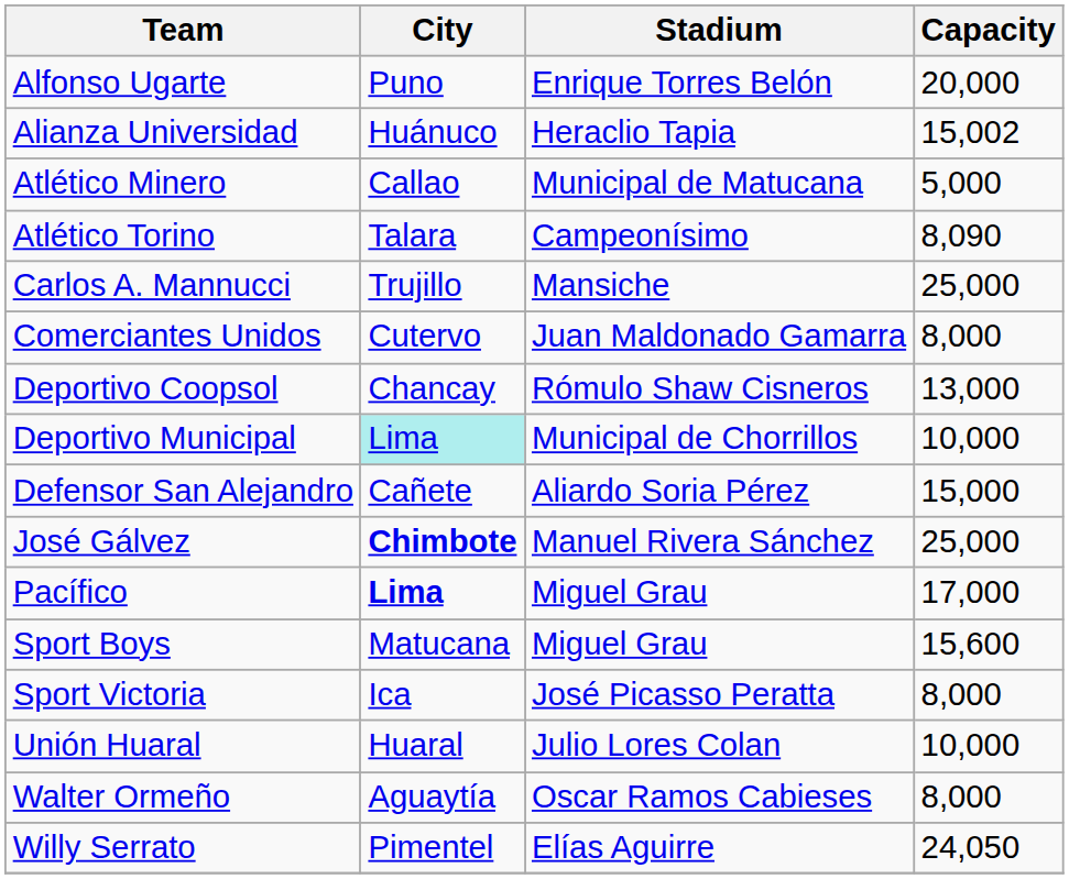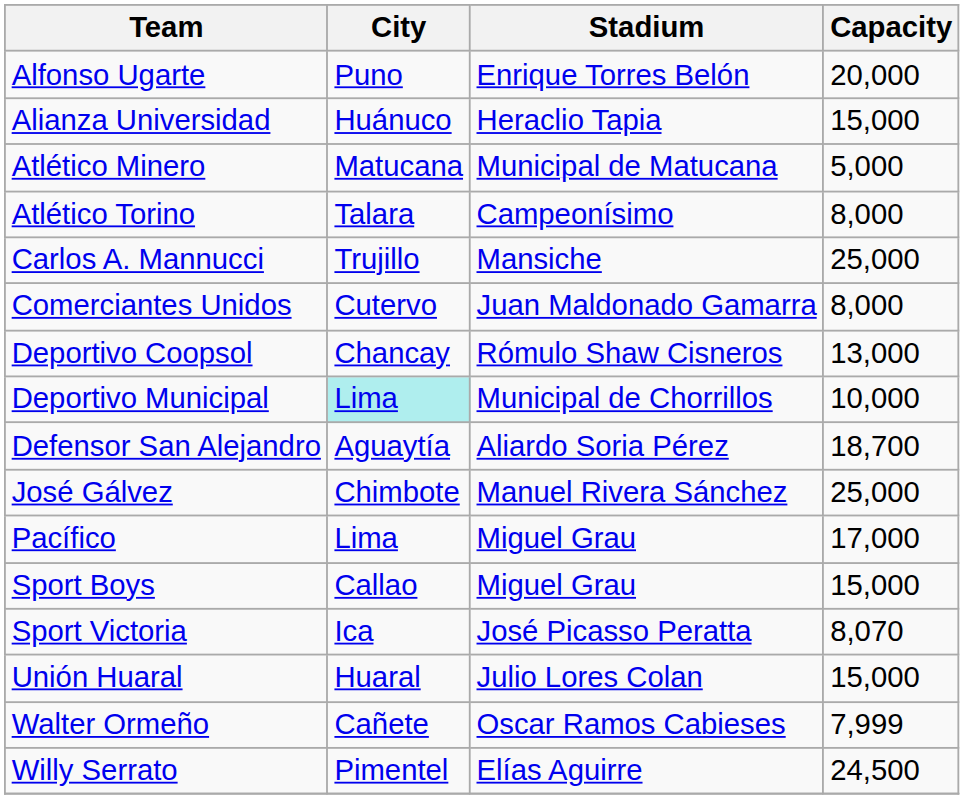 <table class="wikitable sortable">
 <tr>
 <th>Team</th>
 <th>City</th>
 <th>Stadium</th>
 <th>Capacity</th>
 </tr>
 <tr>
 <td><a href='#'>Alfonso Ugarte</a></td>
 <td><a href='#'>Puno</a></td>
 <td><a href='#'>Enrique Torres Belón</a></td>
 <td>20,000</td>
 </tr>
 <tr>
 <td><a href='#'>Alianza Universidad</a></td>
 <td><a href='#'>Huánuco</a></td>
 <td><a href='#'>Heraclio Tapia</a></td>
-<td>15,002</td>
+<td>15,000</td>
 </tr>
 <tr>
 <td><a href='#'>Atlético Minero</a></td>
-<td><a href='#'>Callao</a></td>
+<td><a href='#'>Matucana</a></td>
 <td><a href='#'>Municipal de Matucana</a></td>
 <td>5,000</td>
 </tr>
 <tr>
 <td><a href='#'>Atlético Torino</a></td>
 <td><a href='#'>Talara</a></td>
 <td><a href='#'>Campeonísimo</a></td>
-<td>8,090</td>
+<td>8,000</td>
 </tr>
 <tr>
 <td><a href='#'>Carlos A. Mannucci</a></td>
 <td><a href='#'>Trujillo</a></td>
 <td><a href='#'>Mansiche</a></td>
 <td>25,000</td>
 </tr>
 <tr>
 <td><a href='#'>Comerciantes Unidos</a></td>
 <td><a href='#'>Cutervo</a></td>
 <td><a href='#'>Juan Maldonado Gamarra</a></td>
 <td>8,000</td>
 </tr>
 <tr>
 <td><a href='#'>Deportivo Coopsol</a></td>
 <td><a href='#'>Chancay</a></td>
 <td><a href='#'>Rómulo Shaw Cisneros</a></td>
 <td>13,000</td>
 </tr>
 <tr>
 <td><a href='#'>Deportivo Municipal</a></td>
 <td style="background: paleturquoise;"><a href='#'>Lima</a></td>
 <td><a href='#'>Municipal de Chorrillos</a></td>
 <td>10,000</td>
 </tr>
 <tr>
 <td><a href='#'>Defensor San Alejandro</a></td>
-<td><a href='#'>Cañete</a></td>
+<td><a href='#'>Aguaytía</a></td>
 <td><a href='#'>Aliardo Soria Pérez</a></td>
-<td>15,000</td>
+<td>18,700</td>
 </tr>
 <tr>
 <td><a href='#'>José Gálvez</a></td>
-<td><strong><a href='#'>Chimbote</a></strong></td>
+<td><a href='#'>Chimbote</a></td>
 <td><a href='#'>Manuel Rivera Sánchez</a></td>
 <td>25,000</td>
 </tr>
 <tr>
 <td><a href='#'>Pacífico</a></td>
-<td><strong><a href='#'>Lima</a></strong></td>
+<td><a href='#'>Lima</a></td>
 <td><a href='#'>Miguel Grau</a></td>
 <td>17,000</td>
 </tr>
 <tr>
 <td><a href='#'>Sport Boys</a></td>
-<td><a href='#'>Matucana</a></td>
+<td><a href='#'>Callao</a></td>
 <td><a href='#'>Miguel Grau</a></td>
-<td>15,600</td>
+<td>15,000</td>
 </tr>
 <tr>
 <td><a href='#'>Sport Victoria</a></td>
 <td><a href='#'>Ica</a></td>
 <td><a href='#'>José Picasso Peratta</a></td>
-<td>8,000</td>
+<td>8,070</td>
 </tr>
 <tr>
 <td><a href='#'>Unión Huaral</a></td>
 <td><a href='#'>Huaral</a></td>
 <td><a href='#'>Julio Lores Colan</a></td>
-<td>10,000</td>
+<td>15,000</td>
 </tr>
 <tr>
 <td><a href='#'>Walter Ormeño</a></td>
-<td><a href='#'>Aguaytía</a></td>
+<td><a href='#'>Cañete</a></td>
 <td><a href='#'>Oscar Ramos Cabieses</a></td>
-<td>8,000</td>
+<td>7,999</td>
 </tr>
 <tr>
 <td><a href='#'>Willy Serrato</a></td>
 <td><a href='#'>Pimentel</a></td>
 <td><a href='#'>Elías Aguirre</a></td>
-<td>24,050</td>
+<td>24,500</td>
 </tr>
 <tr>
 </tr>
 </table>
